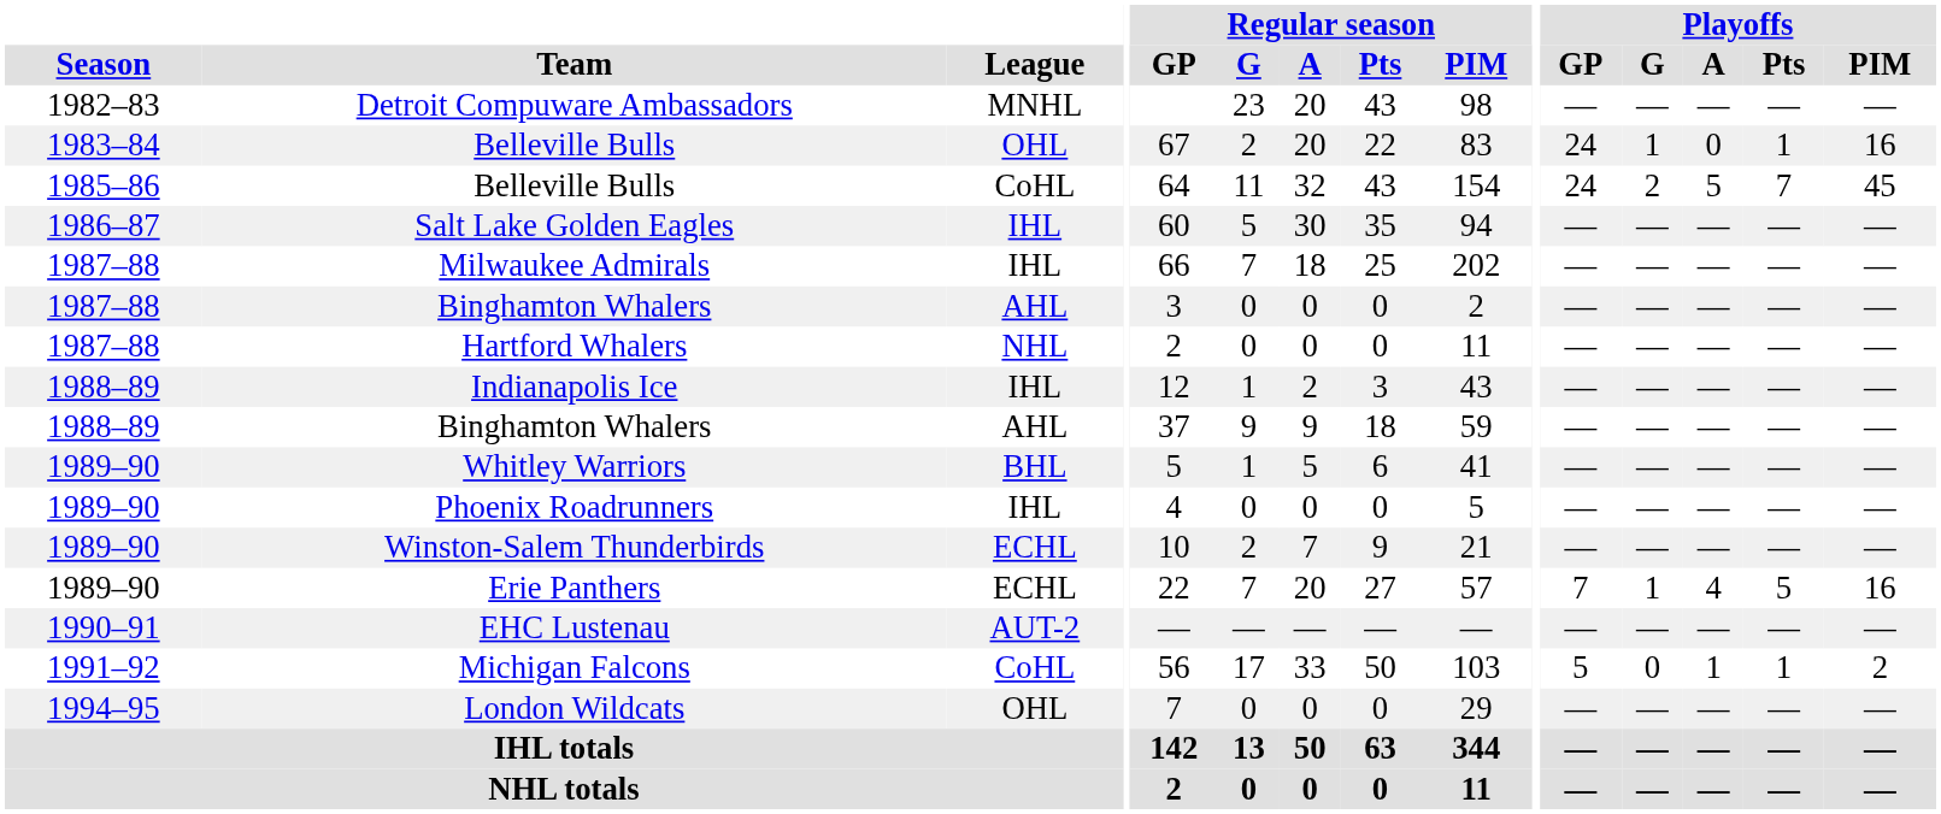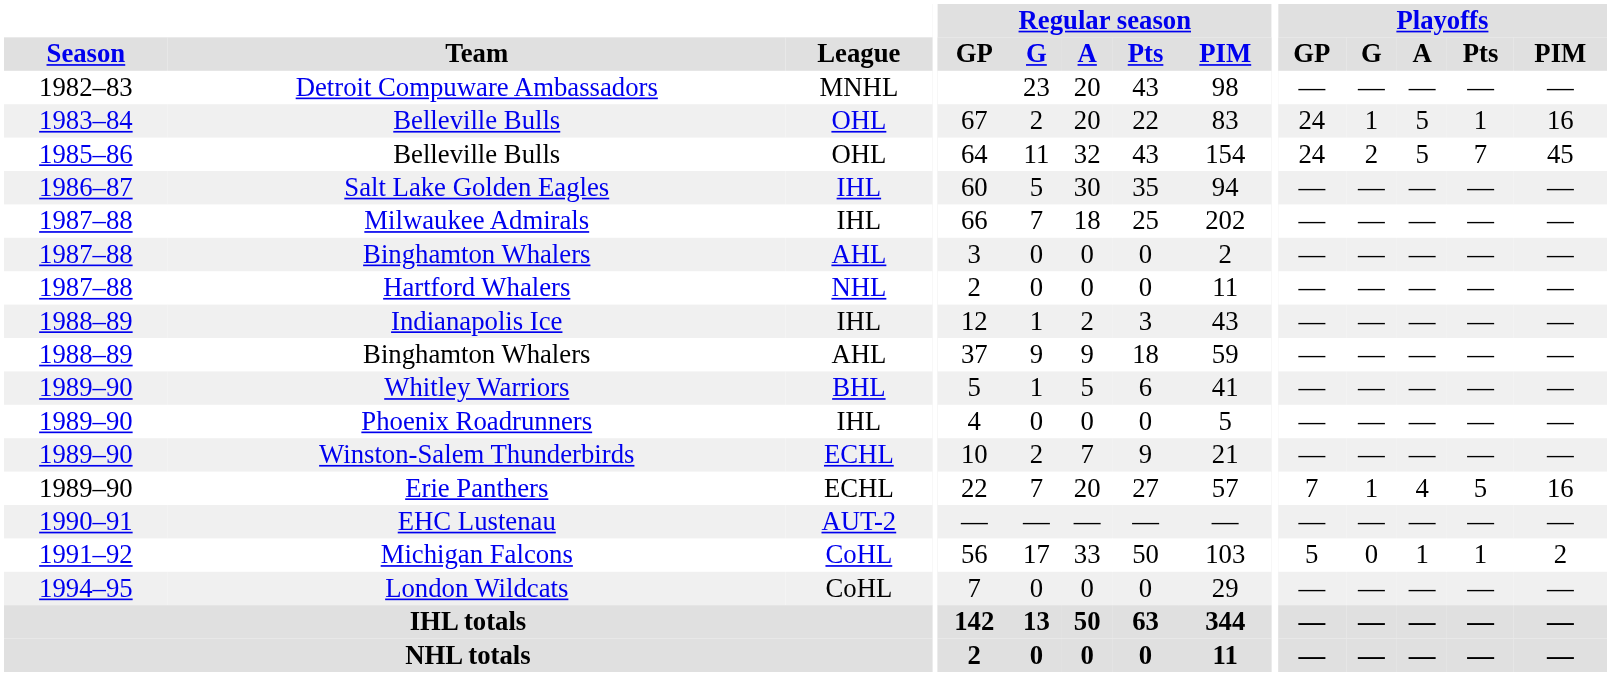 <table border="0" cellpadding="1" cellspacing="0" style="text-align:center; width:60em">
 <tr bgcolor="#e0e0e0">
 <th colspan="3" bgcolor="#ffffff"></th>
 <th rowspan="100" bgcolor="#ffffff"></th>
 <th colspan="5"><a href='#'>Regular season</a></th>
 <th rowspan="100" bgcolor="#ffffff"></th>
 <th colspan="5"><a href='#'>Playoffs</a></th>
 </tr>
 <tr bgcolor="#e0e0e0">
 <th><a href='#'>Season</a></th>
 <th>Team</th>
 <th>League</th>
 <th>GP</th>
 <th><a href='#'>G</a></th>
 <th><a href='#'>A</a></th>
 <th><a href='#'>Pts</a></th>
 <th><a href='#'>PIM</a></th>
 <th>GP</th>
 <th>G</th>
 <th>A</th>
 <th>Pts</th>
 <th>PIM</th>
 </tr>
 <tr>
 <td>1982–83</td>
 <td><a href='#'>Detroit Compuware Ambassadors</a></td>
 <td>MNHL</td>
 <td></td>
 <td>23</td>
 <td>20</td>
 <td>43</td>
 <td>98</td>
 <td>—</td>
 <td>—</td>
 <td>—</td>
 <td>—</td>
 <td>—</td>
 </tr>
 <tr bgcolor="#f0f0f0">
 <td><a href='#'>1983–84</a></td>
 <td><a href='#'>Belleville Bulls</a></td>
 <td><a href='#'>OHL</a></td>
 <td>67</td>
 <td>2</td>
 <td>20</td>
 <td>22</td>
 <td>83</td>
 <td>24</td>
 <td>1</td>
-<td>0</td>
+<td>5</td>
 <td>1</td>
 <td>16</td>
 </tr>
 <tr>
 <td><a href='#'>1985–86</a></td>
 <td>Belleville Bulls</td>
-<td>CoHL</td>
+<td>OHL</td>
 <td>64</td>
 <td>11</td>
 <td>32</td>
 <td>43</td>
 <td>154</td>
 <td>24</td>
 <td>2</td>
 <td>5</td>
 <td>7</td>
 <td>45</td>
 </tr>
 <tr bgcolor="#f0f0f0">
 <td><a href='#'>1986–87</a></td>
 <td><a href='#'>Salt Lake Golden Eagles</a></td>
 <td><a href='#'>IHL</a></td>
 <td>60</td>
 <td>5</td>
 <td>30</td>
 <td>35</td>
 <td>94</td>
 <td>—</td>
 <td>—</td>
 <td>—</td>
 <td>—</td>
 <td>—</td>
 </tr>
 <tr>
 <td><a href='#'>1987–88</a></td>
 <td><a href='#'>Milwaukee Admirals</a></td>
 <td>IHL</td>
 <td>66</td>
 <td>7</td>
 <td>18</td>
 <td>25</td>
 <td>202</td>
 <td>—</td>
 <td>—</td>
 <td>—</td>
 <td>—</td>
 <td>—</td>
 </tr>
 <tr bgcolor="#f0f0f0">
 <td><a href='#'>1987–88</a></td>
 <td><a href='#'>Binghamton Whalers</a></td>
 <td><a href='#'>AHL</a></td>
 <td>3</td>
 <td>0</td>
 <td>0</td>
 <td>0</td>
 <td>2</td>
 <td>—</td>
 <td>—</td>
 <td>—</td>
 <td>—</td>
 <td>—</td>
 </tr>
 <tr>
 <td><a href='#'>1987–88</a></td>
 <td><a href='#'>Hartford Whalers</a></td>
 <td><a href='#'>NHL</a></td>
 <td>2</td>
 <td>0</td>
 <td>0</td>
 <td>0</td>
 <td>11</td>
 <td>—</td>
 <td>—</td>
 <td>—</td>
 <td>—</td>
 <td>—</td>
 </tr>
 <tr bgcolor="#f0f0f0">
 <td><a href='#'>1988–89</a></td>
 <td><a href='#'>Indianapolis Ice</a></td>
 <td>IHL</td>
 <td>12</td>
 <td>1</td>
 <td>2</td>
 <td>3</td>
 <td>43</td>
 <td>—</td>
 <td>—</td>
 <td>—</td>
 <td>—</td>
 <td>—</td>
 </tr>
 <tr>
 <td><a href='#'>1988–89</a></td>
 <td>Binghamton Whalers</td>
 <td>AHL</td>
 <td>37</td>
 <td>9</td>
 <td>9</td>
 <td>18</td>
 <td>59</td>
 <td>—</td>
 <td>—</td>
 <td>—</td>
 <td>—</td>
 <td>—</td>
 </tr>
 <tr bgcolor="#f0f0f0">
 <td><a href='#'>1989–90</a></td>
 <td><a href='#'>Whitley Warriors</a></td>
 <td><a href='#'>BHL</a></td>
 <td>5</td>
 <td>1</td>
 <td>5</td>
 <td>6</td>
 <td>41</td>
 <td>—</td>
 <td>—</td>
 <td>—</td>
 <td>—</td>
 <td>—</td>
 </tr>
 <tr>
 <td><a href='#'>1989–90</a></td>
 <td><a href='#'>Phoenix Roadrunners</a></td>
 <td>IHL</td>
 <td>4</td>
 <td>0</td>
 <td>0</td>
 <td>0</td>
 <td>5</td>
 <td>—</td>
 <td>—</td>
 <td>—</td>
 <td>—</td>
 <td>—</td>
 </tr>
 <tr bgcolor="#f0f0f0">
 <td><a href='#'>1989–90</a></td>
 <td><a href='#'>Winston-Salem Thunderbirds</a></td>
 <td><a href='#'>ECHL</a></td>
 <td>10</td>
 <td>2</td>
 <td>7</td>
 <td>9</td>
 <td>21</td>
 <td>—</td>
 <td>—</td>
 <td>—</td>
 <td>—</td>
 <td>—</td>
 </tr>
 <tr>
 <td>1989–90</td>
 <td><a href='#'>Erie Panthers</a></td>
 <td>ECHL</td>
 <td>22</td>
 <td>7</td>
 <td>20</td>
 <td>27</td>
 <td>57</td>
 <td>7</td>
 <td>1</td>
 <td>4</td>
 <td>5</td>
 <td>16</td>
 </tr>
 <tr bgcolor="#f0f0f0">
 <td><a href='#'>1990–91</a></td>
 <td><a href='#'>EHC Lustenau</a></td>
 <td><a href='#'>AUT-2</a></td>
 <td>—</td>
 <td>—</td>
 <td>—</td>
 <td>—</td>
 <td>—</td>
 <td>—</td>
 <td>—</td>
 <td>—</td>
 <td>—</td>
 <td>—</td>
 </tr>
 <tr>
 <td><a href='#'>1991–92</a></td>
 <td><a href='#'>Michigan Falcons</a></td>
 <td><a href='#'>CoHL</a></td>
 <td>56</td>
 <td>17</td>
 <td>33</td>
 <td>50</td>
 <td>103</td>
 <td>5</td>
 <td>0</td>
 <td>1</td>
 <td>1</td>
 <td>2</td>
 </tr>
 <tr bgcolor="#f0f0f0">
 <td><a href='#'>1994–95</a></td>
 <td><a href='#'>London Wildcats</a></td>
-<td>OHL</td>
+<td>CoHL</td>
 <td>7</td>
 <td>0</td>
 <td>0</td>
 <td>0</td>
 <td>29</td>
 <td>—</td>
 <td>—</td>
 <td>—</td>
 <td>—</td>
 <td>—</td>
 </tr>
 <tr bgcolor="#e0e0e0">
 <th colspan="3">IHL totals</th>
 <th>142</th>
 <th>13</th>
 <th>50</th>
 <th>63</th>
 <th>344</th>
 <th>—</th>
 <th>—</th>
 <th>—</th>
 <th>—</th>
 <th>—</th>
 </tr>
 <tr bgcolor="#e0e0e0">
 <th colspan="3">NHL totals</th>
 <th>2</th>
 <th>0</th>
 <th>0</th>
 <th>0</th>
 <th>11</th>
 <th>—</th>
 <th>—</th>
 <th>—</th>
 <th>—</th>
 <th>—</th>
 </tr>
 </table>
